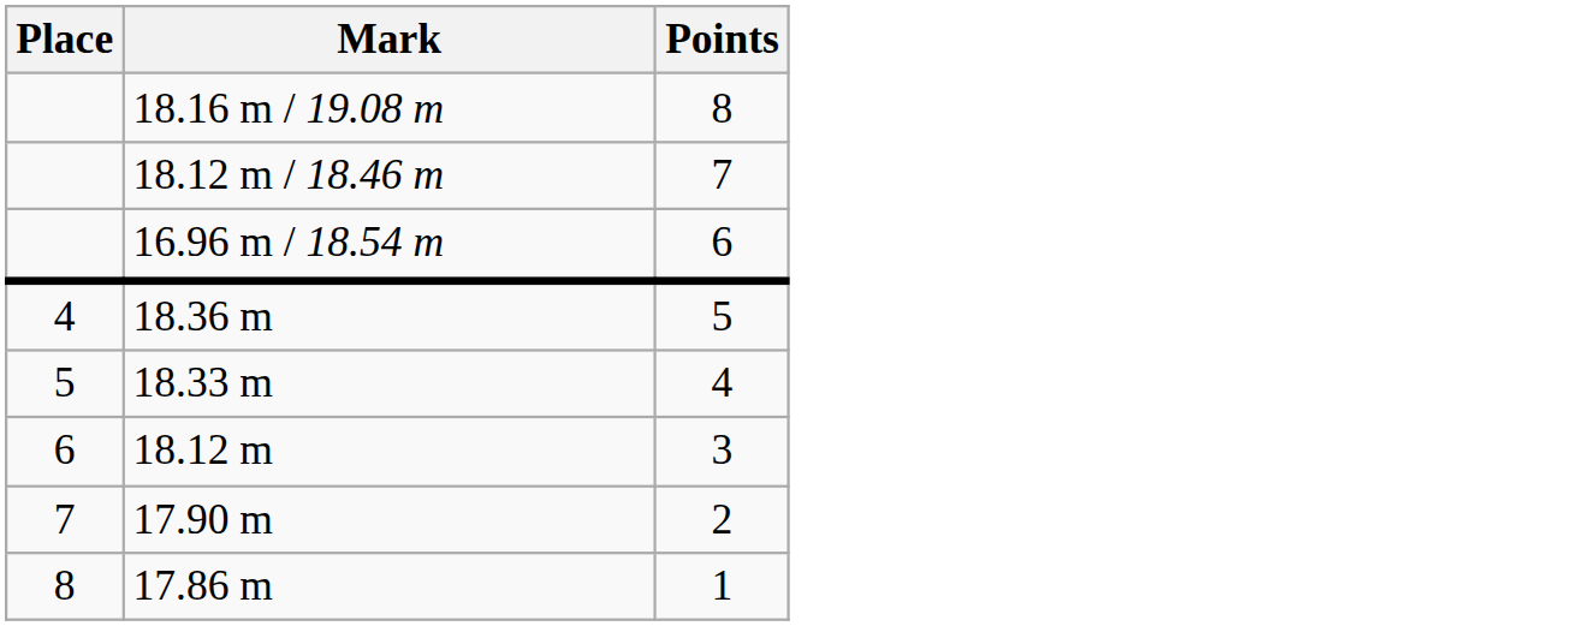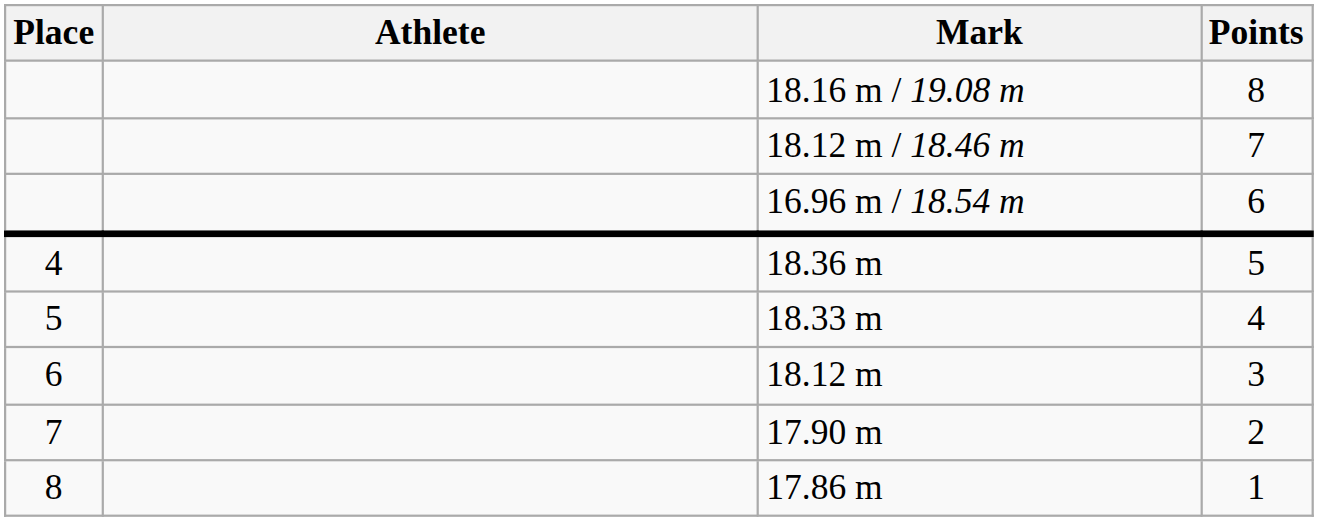 <table class=wikitable>
 <tr>
 <th>Place</th>
+<th style="width:18em">Athlete</th>
 <th style="width:12em">Mark</th>
 <th>Points</th>
 </tr>
 <tr>
 <td align=center></td>
+<td></td>
 <td>18.16 m / <em>19.08 m</em></td>
 <td align=center>8</td>
 </tr>
 <tr>
 <td align=center></td>
+<td></td>
 <td>18.12 m / <em>18.46 m</em></td>
 <td align=center>7</td>
 </tr>
 <tr>
 <td align=center></td>
+<td></td>
 <td>16.96 m / <em>18.54 m</em></td>
 <td align=center>6</td>
 </tr>
 <tr style="border-top:3px solid black;">
 <td align=center>4</td>
+<td></td>
 <td>18.36 m</td>
 <td align=center>5</td>
 </tr>
 <tr>
 <td align=center>5</td>
+<td></td>
 <td>18.33 m</td>
 <td align=center>4</td>
 </tr>
 <tr>
 <td align=center>6</td>
+<td></td>
 <td>18.12 m</td>
 <td align=center>3</td>
 </tr>
 <tr>
 <td align=center>7</td>
+<td></td>
 <td>17.90 m </td>
 <td align=center>2</td>
 </tr>
 <tr>
 <td align=center>8</td>
+<td></td>
 <td>17.86 m</td>
 <td align=center>1</td>
 </tr>
 </table>
